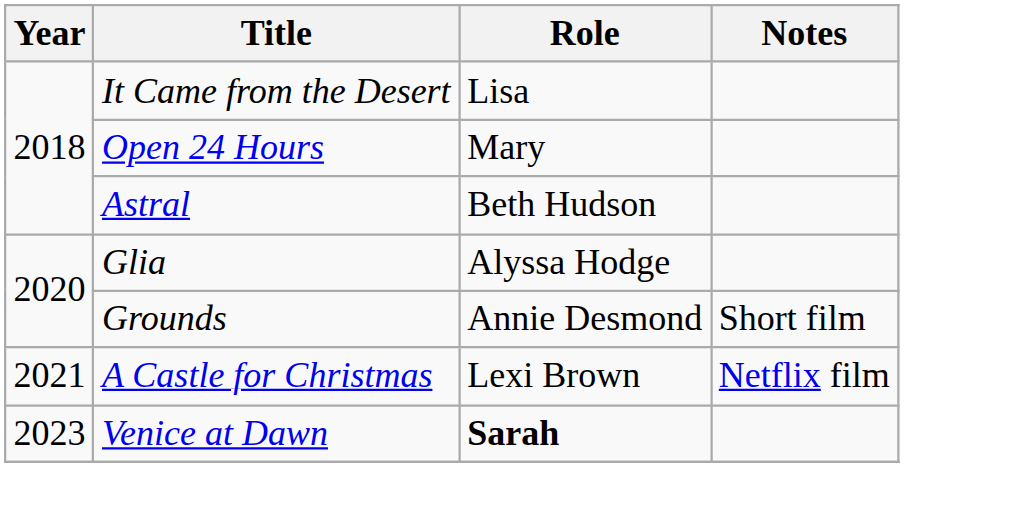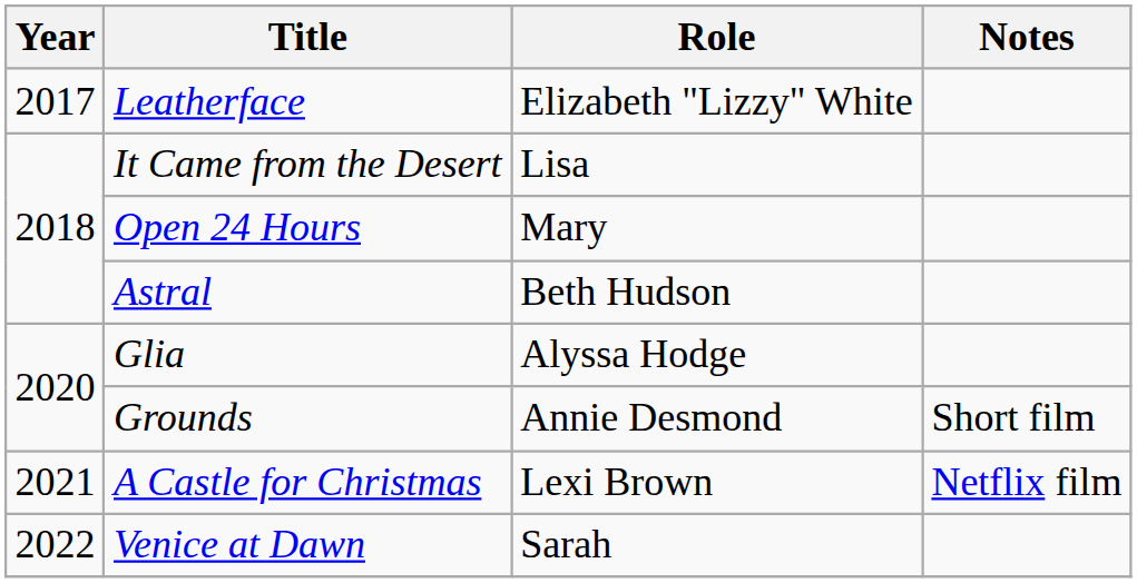 <table class="wikitable sortable">
 <tr>
 <th>Year</th>
 <th>Title</th>
 <th>Role</th>
 <th class="unsortable">Notes</th>
+</tr>
+<tr>
+<td>2017</td>
+<td><em><a href='#'>Leatherface</a></em></td>
+<td>Elizabeth "Lizzy" White</td>
+<td></td>
 </tr>
 <tr>
 <td rowspan="3">2018</td>
 <td><em>It Came from the Desert</em></td>
 <td>Lisa</td>
 <td></td>
 </tr>
 <tr>
 <td><em><a href='#'>Open 24 Hours</a></em></td>
 <td>Mary</td>
 <td></td>
 </tr>
 <tr>
 <td><em><a href='#'>Astral</a></em></td>
 <td>Beth Hudson</td>
 <td></td>
 </tr>
 <tr>
 <td rowspan="2">2020</td>
 <td><em>Glia</em></td>
 <td>Alyssa Hodge</td>
 <td></td>
 </tr>
 <tr>
 <td><em>Grounds</em></td>
 <td>Annie Desmond</td>
 <td>Short film</td>
 </tr>
 <tr>
 <td>2021</td>
 <td><em><a href='#'>A Castle for Christmas</a></em></td>
 <td>Lexi Brown</td>
 <td><a href='#'>Netflix</a> film</td>
 </tr>
 <tr>
-<td>2023</td>
+<td>2022</td>
 <td><em><a href='#'>Venice at Dawn</a></em></td>
-<td><strong>Sarah</strong></td>
+<td>Sarah</td>
 <td></td>
 </tr>
 <tr>
 </tr>
 </table>
